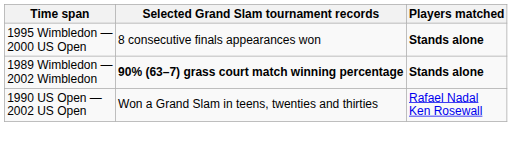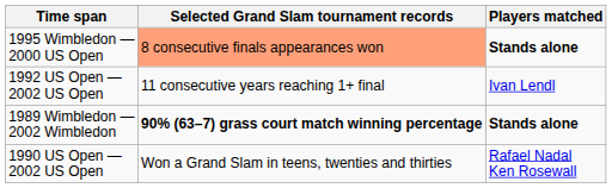 <table class="wikitable collapsible collapsed">
 <tr>
 <th>Time span</th>
 <th>Selected Grand Slam tournament records</th>
 <th>Players matched</th>
 </tr>
 <tr>
 <td>1995 Wimbledon —<br> 2000 US Open</td>
-<td>8 consecutive finals appearances won</td>
+<td style="background: lightsalmon;">8 consecutive finals appearances won</td>
 <td><strong>Stands alone</strong></td>
+</tr>
+<tr>
+<td>1992 US Open —<br> 2002 US Open</td>
+<td>11 consecutive years reaching 1+ final</td>
+<td><a href='#'>Ivan Lendl</a></td>
 </tr>
 <tr>
 <td>1989 Wimbledon —<br> 2002 Wimbledon</td>
 <td><strong>90% (63–7) grass court match winning percentage</strong></td>
 <td><strong>Stands alone</strong></td>
 </tr>
 <tr>
 <td>1990 US Open —<br> 2002 US Open</td>
 <td>Won a Grand Slam in teens, twenties and thirties</td>
 <td><a href='#'>Rafael Nadal</a><br><a href='#'>Ken Rosewall</a></td>
 </tr>
 </table>
